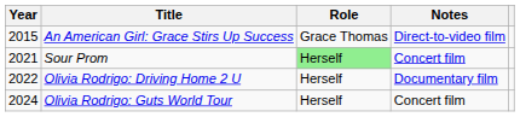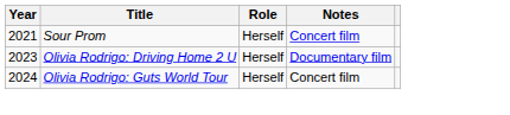 <table class="wikitable plainrowheaders sortable">
 <tr>
 <th scope="col">Year</th>
 <th scope="col">Title</th>
 <th scope="col">Role</th>
 <th scope="col" class="unsortable">Notes</th>
 <th scope="col" class="unsortable"></th>
 </tr>
 <tr>
-<td>2015</td>
-<td><em><a href='#'>An American Girl: Grace Stirs Up Success</a></em></td>
-<td>Grace Thomas</td>
-<td><a href='#'>Direct-to-video film</a></td>
-<td style="text-align:center;"></td>
-</tr>
-<tr>
 <td>2021</td>
 <td><em>Sour Prom</em></td>
-<td style="background: lightgreen;">Herself</td>
+<td>Herself</td>
 <td><a href='#'>Concert film</a></td>
 <td style="text-align:center;"></td>
 </tr>
 <tr>
-<td>2022</td>
+<td>2023</td>
 <td><em><a href='#'>Olivia Rodrigo: Driving Home 2 U</a></em></td>
 <td>Herself</td>
 <td><a href='#'>Documentary film</a></td>
 <td style="text-align:center;"></td>
 </tr>
 <tr>
 <td>2024</td>
 <td><em><a href='#'>Olivia Rodrigo: Guts World Tour</a></em></td>
 <td>Herself</td>
 <td>Concert film</td>
 <td style="text-align:center;"></td>
 </tr>
 </table>
